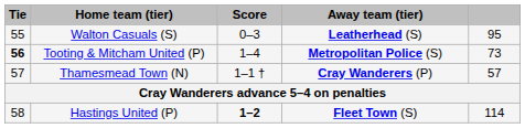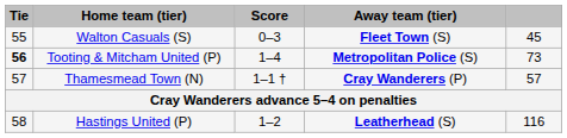 <table class="wikitable" style="width: 600px; background:WhiteSmoke; text-align:center; font-size:90%">
 <tr>
 <td scope="col" style="width:  5.00%; background:silver;"><strong>Tie</strong></td>
 <td scope="col" style="width: 36.25%; background:silver;"><strong>Home team (tier)</strong></td>
 <td scope="col" style="width: 12.50%; background:silver;"><strong>Score</strong></td>
 <td scope="col" style="width: 36.25%; background:silver;"><strong>Away team (tier)</strong></td>
 <td scope="col" style="width: 10.00%; background:silver;"><strong></strong></td>
 </tr>
 <tr>
 <td>55</td>
 <td><a href='#'>Walton Casuals</a> (S)</td>
 <td>0–3</td>
-<td><strong><a href='#'>Leatherhead</a></strong> (S)</td>
-<td>95</td>
+<td><strong><a href='#'>Fleet Town</a></strong> (S)</td>
+<td>45</td>
 </tr>
 <tr>
 <td><strong>56</strong></td>
 <td><a href='#'>Tooting & Mitcham United</a> (P)</td>
 <td>1–4</td>
 <td><strong><a href='#'>Metropolitan Police</a></strong> (S)</td>
 <td>73</td>
 </tr>
 <tr>
 <td>57</td>
 <td><a href='#'>Thamesmead Town</a> (N)</td>
 <td>1–1 †</td>
 <td><strong><a href='#'>Cray Wanderers</a></strong> (P)</td>
 <td>57</td>
 </tr>
 <tr>
 <th colspan="5">Cray Wanderers advance 5–4 on penalties</th>
 </tr>
 <tr>
 <td>58</td>
 <td><a href='#'>Hastings United</a> (P)</td>
-<td><strong>1–2</strong></td>
-<td><strong><a href='#'>Fleet Town</a></strong> (S)</td>
-<td>114</td>
+<td>1–2</td>
+<td><strong><a href='#'>Leatherhead</a></strong> (S)</td>
+<td>116</td>
 </tr>
 </table>
